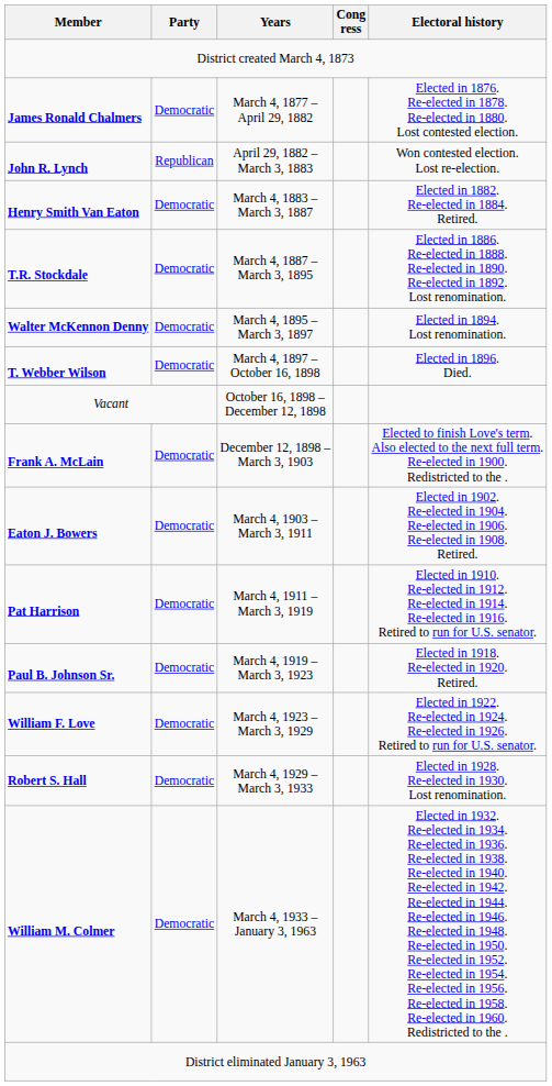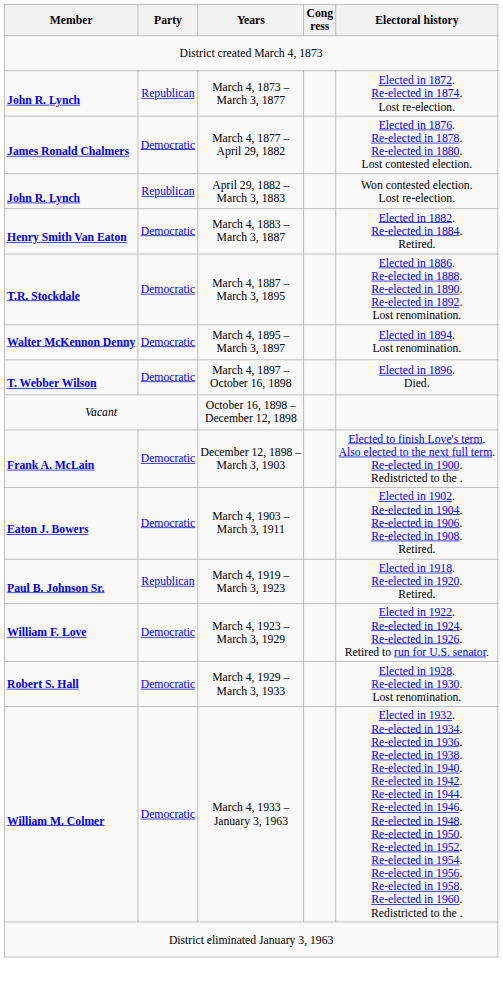 <table class=wikitable style="text-align:center">
 <tr>
 <th>Member</th>
 <th>Party</th>
 <th>Years</th>
 <th>Cong<br>ress</th>
 <th>Electoral history</th>
 </tr>
 <tr style="height:3em">
 <td colspan=5>District created March 4, 1873</td>
+</tr>
+<tr style="height:3em">
+<td align=left><br><strong><a href='#'>John R. Lynch</a></strong><br></td>
+<td><a href='#'>Republican</a></td>
+<td>March 4, 1873 –<br>March 3, 1877</td>
+<td></td>
+<td><a href='#'>Elected in 1872</a>.<br><a href='#'>Re-elected in 1874</a>.<br>Lost re-election.</td>
 </tr>
 <tr style="height:3em">
 <td align=left><br><strong><a href='#'>James Ronald Chalmers</a></strong><br></td>
 <td><a href='#'>Democratic</a></td>
 <td>March 4, 1877 –<br>April 29, 1882</td>
 <td></td>
 <td><a href='#'>Elected in 1876</a>.<br><a href='#'>Re-elected in 1878</a>.<br><a href='#'>Re-elected in 1880</a>.<br>Lost contested election.</td>
 </tr>
 <tr style="height:3em">
 <td align=left><br><strong><a href='#'>John R. Lynch</a></strong><br></td>
 <td><a href='#'>Republican</a></td>
 <td>April 29, 1882 –<br>March 3, 1883</td>
 <td></td>
 <td>Won contested election.<br>Lost re-election.</td>
 </tr>
 <tr style="height:3em">
 <td align=left><br><strong><a href='#'>Henry Smith Van Eaton</a></strong><br></td>
 <td><a href='#'>Democratic</a></td>
 <td>March 4, 1883 –<br>March 3, 1887</td>
 <td></td>
 <td><a href='#'>Elected in 1882</a>.<br><a href='#'>Re-elected in 1884</a>.<br>Retired.</td>
 </tr>
 <tr style="height:3em">
 <td align=left><br><strong><a href='#'>T.R. Stockdale</a></strong><br></td>
 <td><a href='#'>Democratic</a></td>
 <td>March 4, 1887 –<br>March 3, 1895</td>
 <td></td>
 <td><a href='#'>Elected in 1886</a>.<br><a href='#'>Re-elected in 1888</a>.<br><a href='#'>Re-elected in 1890</a>.<br><a href='#'>Re-elected in 1892</a>.<br>Lost renomination.</td>
 </tr>
 <tr style="height:3em">
 <td align=left><strong><a href='#'>Walter McKennon Denny</a></strong><br></td>
 <td><a href='#'>Democratic</a></td>
 <td>March 4, 1895 –<br>March 3, 1897</td>
 <td></td>
 <td><a href='#'>Elected in 1894</a>.<br>Lost renomination.</td>
 </tr>
 <tr style="height:3em">
 <td align=left><br><strong><a href='#'>T. Webber Wilson</a></strong><br></td>
 <td><a href='#'>Democratic</a></td>
 <td>March 4, 1897 –<br>October 16, 1898</td>
 <td></td>
 <td><a href='#'>Elected in 1896</a>.<br>Died.</td>
 </tr>
 <tr style="height:3em">
 <td colspan=2><em>Vacant</em></td>
 <td nowrap>October 16, 1898 –<br>December 12, 1898</td>
 <td></td>
 <td></td>
 </tr>
 <tr style="height:3em">
 <td align=left><br><strong><a href='#'>Frank A. McLain</a></strong><br></td>
 <td><a href='#'>Democratic</a></td>
 <td>December 12, 1898 –<br>March 3, 1903</td>
 <td></td>
 <td><a href='#'>Elected to finish Love's term</a>.<br><a href='#'>Also elected to the next full term</a>.<br><a href='#'>Re-elected in 1900</a>.<br>Redistricted to the .</td>
 </tr>
 <tr style="height:3em">
 <td align=left><br><strong><a href='#'>Eaton J. Bowers</a></strong><br></td>
 <td><a href='#'>Democratic</a></td>
 <td>March 4, 1903 –<br>March 3, 1911</td>
 <td></td>
 <td><a href='#'>Elected in 1902</a>.<br><a href='#'>Re-elected in 1904</a>.<br><a href='#'>Re-elected in 1906</a>.<br><a href='#'>Re-elected in 1908</a>.<br>Retired.</td>
 </tr>
 <tr style="height:3em">
-<td align=left><br><strong><a href='#'>Pat Harrison</a></strong><br></td>
-<td><a href='#'>Democratic</a></td>
-<td>March 4, 1911 –<br>March 3, 1919</td>
-<td></td>
-<td><a href='#'>Elected in 1910</a>.<br><a href='#'>Re-elected in 1912</a>.<br><a href='#'>Re-elected in 1914</a>.<br><a href='#'>Re-elected in 1916</a>.<br>Retired to <a href='#'>run for U.S. senator</a>.</td>
-</tr>
-<tr style="height:3em">
 <td align=left><br><strong><a href='#'>Paul B. Johnson Sr.</a></strong><br></td>
-<td><a href='#'>Democratic</a></td>
+<td><a href='#'>Republican</a></td>
 <td>March 4, 1919 –<br>March 3, 1923</td>
 <td></td>
 <td><a href='#'>Elected in 1918</a>.<br><a href='#'>Re-elected in 1920</a>.<br>Retired.</td>
 </tr>
 <tr style="height:3em">
 <td align=left><strong><a href='#'>William F. Love</a></strong><br></td>
 <td><a href='#'>Democratic</a></td>
 <td>March 4, 1923 –<br>March 3, 1929</td>
 <td></td>
 <td><a href='#'>Elected in 1922</a>.<br><a href='#'>Re-elected in 1924</a>.<br><a href='#'>Re-elected in 1926</a>.<br>Retired to <a href='#'>run for U.S. senator</a>.</td>
 </tr>
 <tr style="height:3em">
 <td align=left><strong><a href='#'>Robert S. Hall</a></strong><br></td>
 <td><a href='#'>Democratic</a></td>
 <td>March 4, 1929 –<br>March 3, 1933</td>
 <td></td>
 <td><a href='#'>Elected in 1928</a>.<br><a href='#'>Re-elected in 1930</a>.<br>Lost renomination.</td>
 </tr>
 <tr style="height:3em">
 <td align=left><br><strong><a href='#'>William M. Colmer</a></strong><br></td>
 <td><a href='#'>Democratic</a></td>
 <td>March 4, 1933 –<br>January 3, 1963</td>
 <td></td>
 <td><a href='#'>Elected in 1932</a>.<br><a href='#'>Re-elected in 1934</a>.<br><a href='#'>Re-elected in 1936</a>.<br><a href='#'>Re-elected in 1938</a>.<br><a href='#'>Re-elected in 1940</a>.<br><a href='#'>Re-elected in 1942</a>.<br><a href='#'>Re-elected in 1944</a>.<br><a href='#'>Re-elected in 1946</a>.<br><a href='#'>Re-elected in 1948</a>.<br><a href='#'>Re-elected in 1950</a>.<br><a href='#'>Re-elected in 1952</a>.<br><a href='#'>Re-elected in 1954</a>.<br><a href='#'>Re-elected in 1956</a>.<br><a href='#'>Re-elected in 1958</a>.<br><a href='#'>Re-elected in 1960</a>.<br>Redistricted to the .</td>
 </tr>
 <tr style="height:3em">
 <td colspan=5>District eliminated January 3, 1963</td>
 </tr>
 </table>
